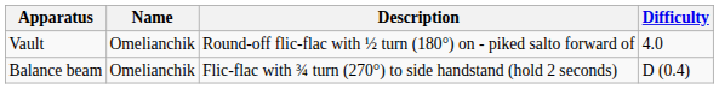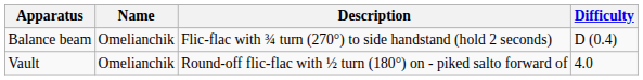 <table class="wikitable">
 <tr>
 <th>Apparatus</th>
 <th>Name</th>
 <th>Description</th>
 <th><a href='#'>Difficulty</a></th>
 </tr>
 <tr>
+<td>Balance beam</td>
+<td>Omelianchik</td>
+<td>Flic-flac with ¾ turn (270°) to side handstand (hold 2 seconds)</td>
+<td>D (0.4)</td>
+</tr>
+<tr>
 <td>Vault</td>
 <td>Omelianchik</td>
 <td>Round-off flic-flac with ½ turn (180°) on - piked salto forward of</td>
 <td>4.0</td>
 </tr>
-<tr>
-<td>Balance beam</td>
-<td>Omelianchik</td>
-<td>Flic-flac with ¾ turn (270°) to side handstand (hold 2 seconds)</td>
-<td>D (0.4)</td>
-</tr>
 </table>
